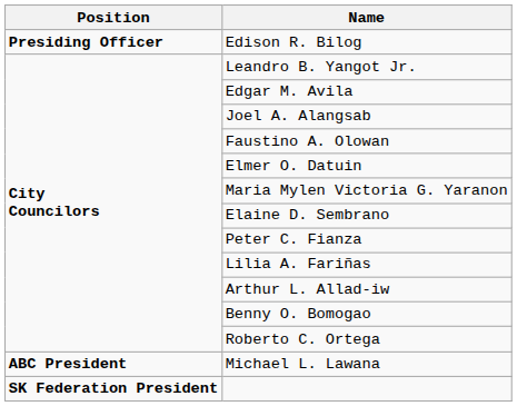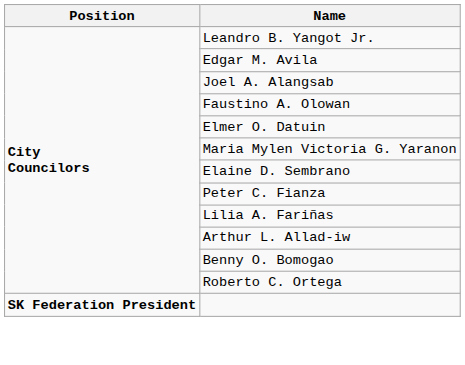 <table class=wikitable>
 <tr>
 <th>Position</th>
 <th>Name</th>
-</tr>
-<tr>
-<td><strong>Presiding Officer</strong></td>
-<td>Edison R. Bilog</td>
 </tr>
 <tr>
 <td rowspan=12><strong>City<br>Councilors</strong></td>
 <td>Leandro B. Yangot Jr.</td>
 </tr>
 <tr>
 <td>Edgar M. Avila</td>
 </tr>
 <tr>
 <td>Joel A. Alangsab</td>
 </tr>
 <tr>
 <td>Faustino A. Olowan</td>
 </tr>
 <tr>
 <td>Elmer O. Datuin</td>
 </tr>
 <tr>
 <td>Maria Mylen Victoria G. Yaranon</td>
 </tr>
 <tr>
 <td>Elaine D. Sembrano</td>
 </tr>
 <tr>
 <td>Peter C. Fianza</td>
 </tr>
 <tr>
 <td>Lilia A. Fariñas</td>
 </tr>
 <tr>
 <td>Arthur L. Allad-iw</td>
 </tr>
 <tr>
 <td>Benny O. Bomogao</td>
 </tr>
 <tr>
 <td>Roberto C. Ortega</td>
 </tr>
 <tr>
-<td><strong>ABC President</strong></td>
-<td>Michael L. Lawana</td>
-</tr>
-<tr>
 <td><strong>SK Federation President</strong></td>
 <td></td>
 </tr>
 </table>
